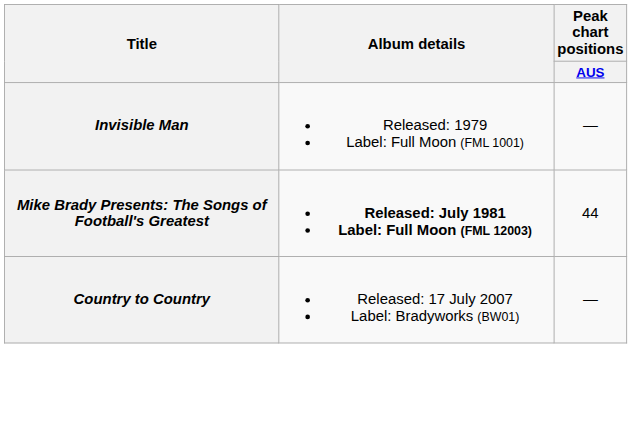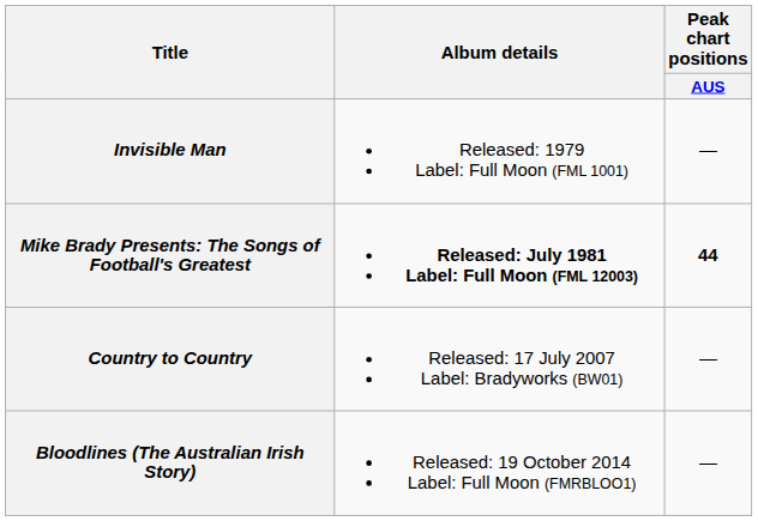 <table class="wikitable plainrowheaders" style="text-align:center;" border="1">
 <tr>
 <th scope="col" rowspan="2" style="width:18em;">Title</th>
 <th scope="col" rowspan="2" style="width:18em;">Album details</th>
 <th scope="col" colspan="1">Peak chart positions</th>
 </tr>
 <tr>
 <th scope="col" style="width:3em; font-size:90%"><a href='#'>AUS</a><br></th>
 </tr>
 <tr>
 <th scope="row"><em>Invisible Man</em></th>
 <td><br><ul><li>Released: 1979</li><li>Label: Full Moon <small>(FML 1001)</small></li></ul></td>
 <td>—</td>
 </tr>
 <tr>
 <th scope="row"><em>Mike Brady Presents: The Songs of Football's Greatest</em></th>
 <td><strong><br><ul><li>Released: July 1981</li><li>Label: Full Moon <small>(FML 12003)</small></li></ul></strong></td>
-<td>44</td>
+<td><strong>44</strong></td>
 </tr>
 <tr>
 <th scope="row"><em>Country to Country</em></th>
 <td><br><ul><li>Released: 17 July 2007</li><li>Label: Bradyworks <small>(BW01)</small></li></ul></td>
 <td>—</td>
 </tr>
+<tr>
+<th scope="row"><em>Bloodlines (The Australian Irish Story)</em></th>
+<td><br><ul><li>Released: 19 October 2014</li><li>Label: Full Moon <small>(FMRBLOO1)</small></li></ul></td>
+<td>—</td>
+</tr>
 </table>
